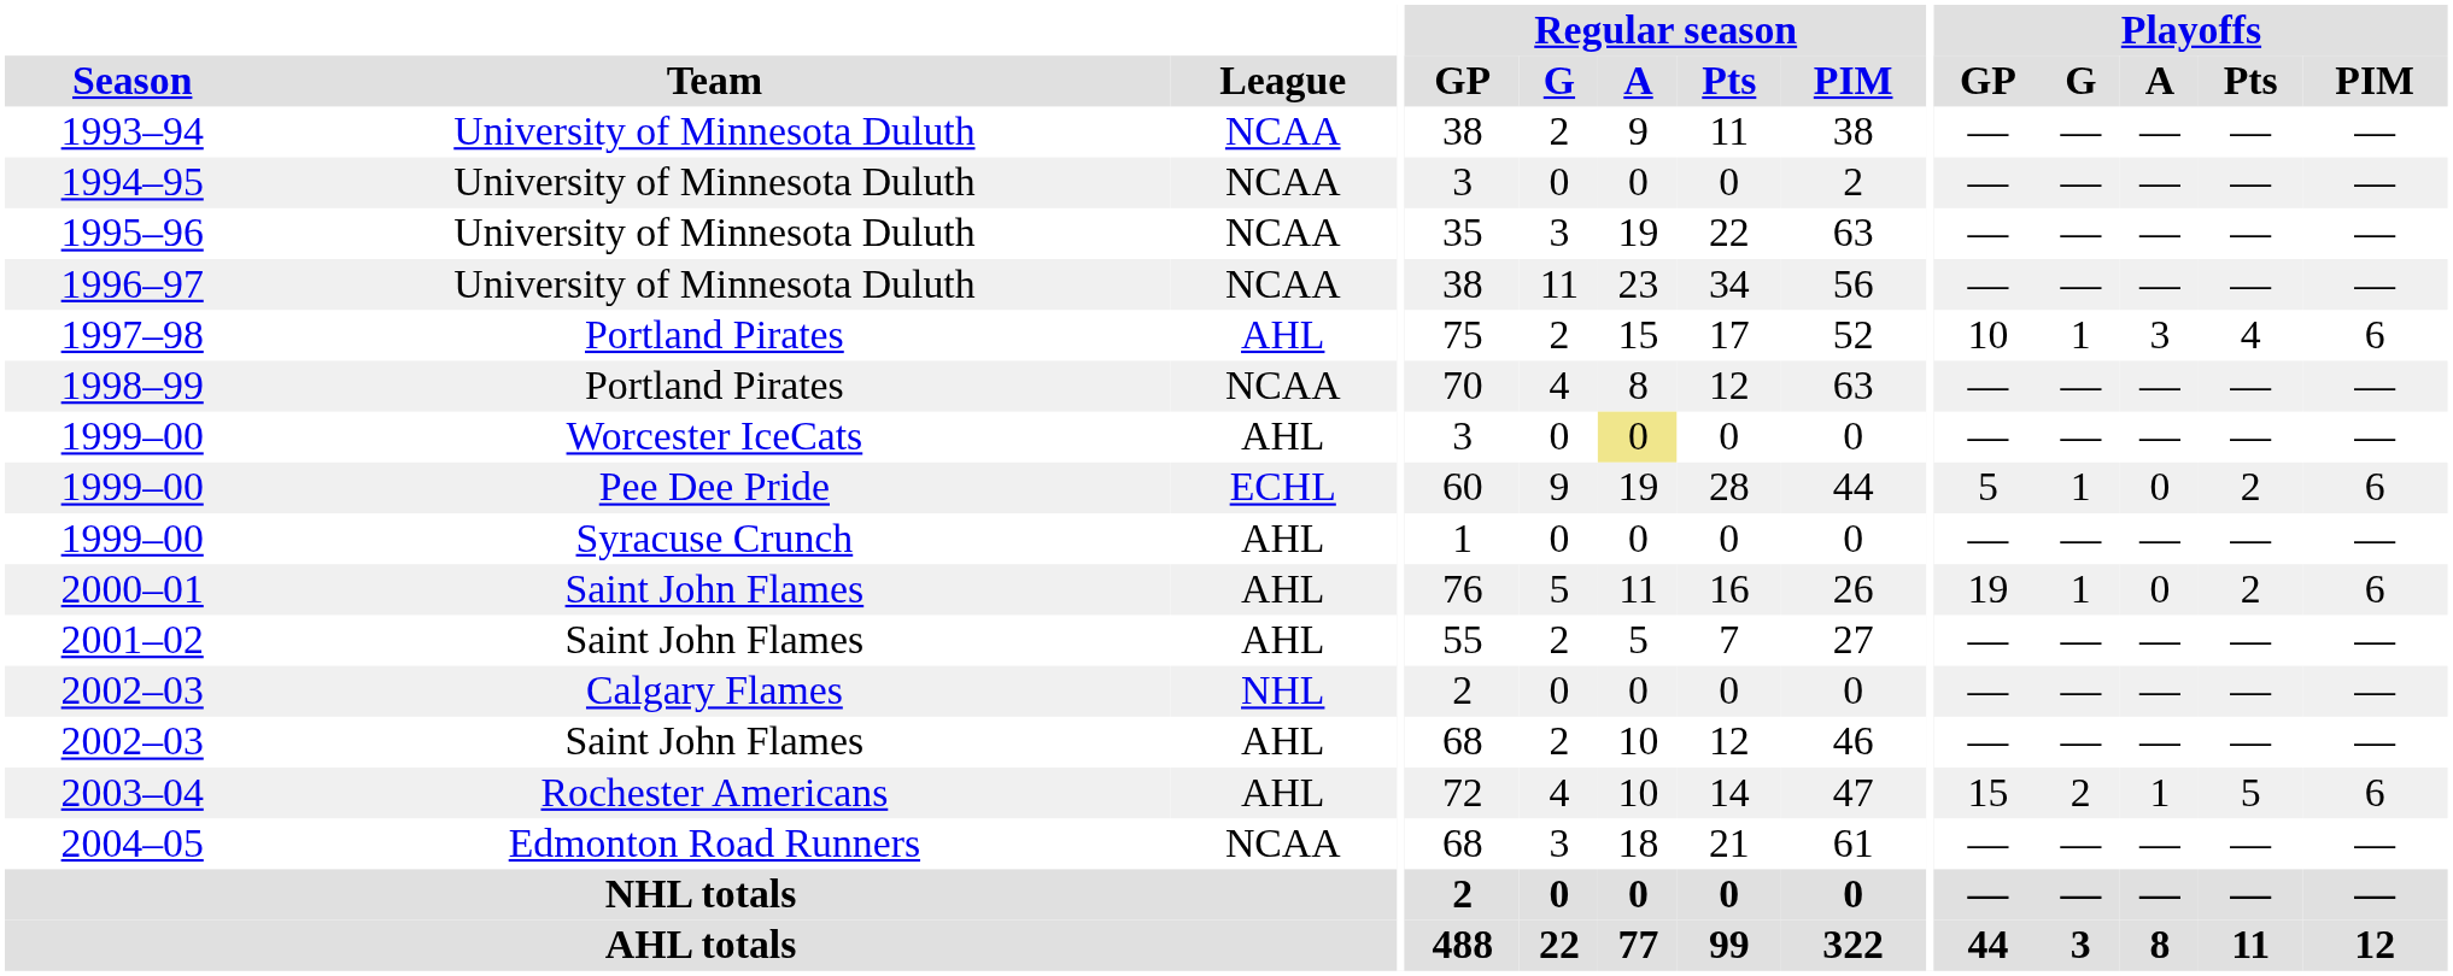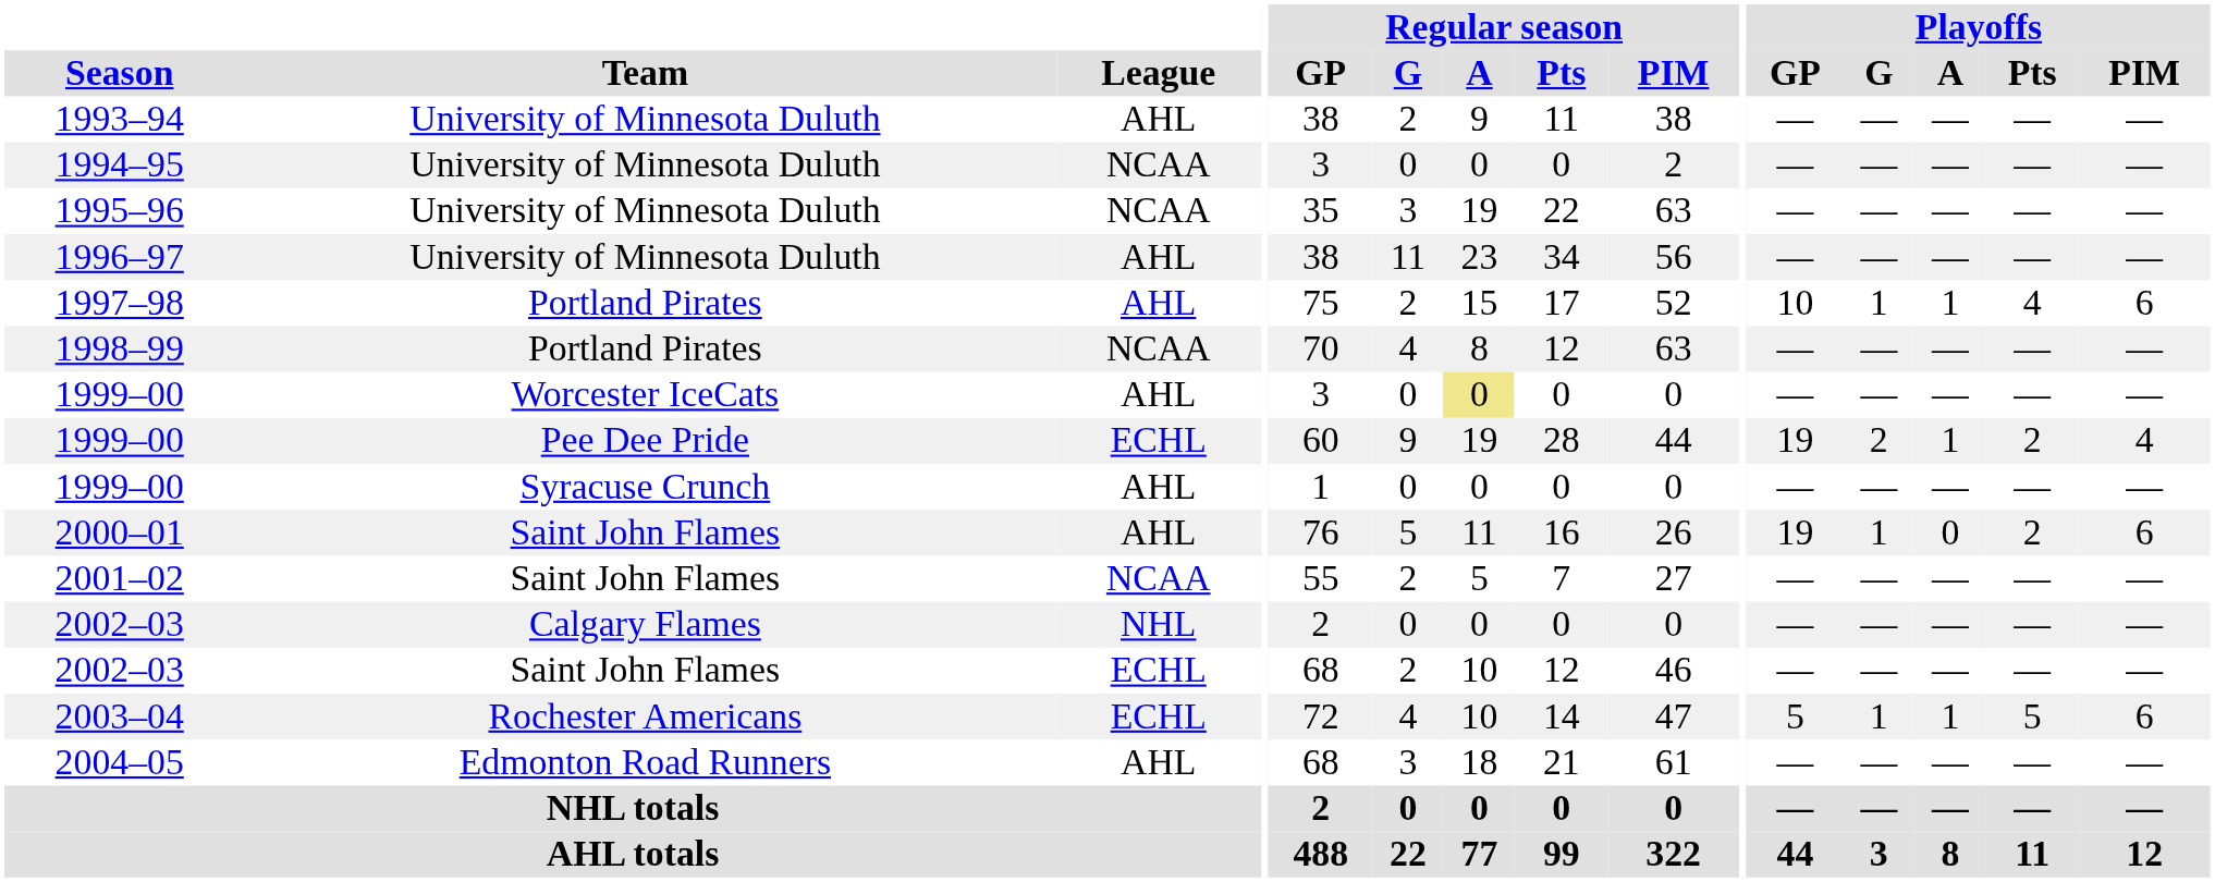 <table border="0" cellpadding="1" cellspacing="0" style="text-align:center; width:60em">
 <tr bgcolor="#e0e0e0">
 <th colspan="3" bgcolor="#ffffff"></th>
 <th rowspan="99" bgcolor="#ffffff"></th>
 <th colspan="5"><a href='#'>Regular season</a></th>
 <th rowspan="99" bgcolor="#ffffff"></th>
 <th colspan="5"><a href='#'>Playoffs</a></th>
 </tr>
 <tr bgcolor="#e0e0e0">
 <th><a href='#'>Season</a></th>
 <th>Team</th>
 <th>League</th>
 <th>GP</th>
 <th><a href='#'>G</a></th>
 <th><a href='#'>A</a></th>
 <th><a href='#'>Pts</a></th>
 <th><a href='#'>PIM</a></th>
 <th>GP</th>
 <th>G</th>
 <th>A</th>
 <th>Pts</th>
 <th>PIM</th>
 </tr>
 <tr>
 <td><a href='#'>1993–94</a></td>
 <td><a href='#'>University of Minnesota Duluth</a></td>
-<td><a href='#'>NCAA</a></td>
+<td>AHL</td>
 <td>38</td>
 <td>2</td>
 <td>9</td>
 <td>11</td>
 <td>38</td>
 <td>—</td>
 <td>—</td>
 <td>—</td>
 <td>—</td>
 <td>—</td>
 </tr>
 <tr bgcolor="#f0f0f0">
 <td><a href='#'>1994–95</a></td>
 <td>University of Minnesota Duluth</td>
 <td>NCAA</td>
 <td>3</td>
 <td>0</td>
 <td>0</td>
 <td>0</td>
 <td>2</td>
 <td>—</td>
 <td>—</td>
 <td>—</td>
 <td>—</td>
 <td>—</td>
 </tr>
 <tr>
 <td><a href='#'>1995–96</a></td>
 <td>University of Minnesota Duluth</td>
 <td>NCAA</td>
 <td>35</td>
 <td>3</td>
 <td>19</td>
 <td>22</td>
 <td>63</td>
 <td>—</td>
 <td>—</td>
 <td>—</td>
 <td>—</td>
 <td>—</td>
 </tr>
 <tr bgcolor="#f0f0f0">
 <td><a href='#'>1996–97</a></td>
 <td>University of Minnesota Duluth</td>
-<td>NCAA</td>
+<td>AHL</td>
 <td>38</td>
 <td>11</td>
 <td>23</td>
 <td>34</td>
 <td>56</td>
 <td>—</td>
 <td>—</td>
 <td>—</td>
 <td>—</td>
 <td>—</td>
 </tr>
 <tr>
 <td><a href='#'>1997–98</a></td>
 <td><a href='#'>Portland Pirates</a></td>
 <td><a href='#'>AHL</a></td>
 <td>75</td>
 <td>2</td>
 <td>15</td>
 <td>17</td>
 <td>52</td>
 <td>10</td>
 <td>1</td>
-<td>3</td>
+<td>1</td>
 <td>4</td>
 <td>6</td>
 </tr>
 <tr bgcolor="#f0f0f0">
 <td><a href='#'>1998–99</a></td>
 <td>Portland Pirates</td>
 <td>NCAA</td>
 <td>70</td>
 <td>4</td>
 <td>8</td>
 <td>12</td>
 <td>63</td>
 <td>—</td>
 <td>—</td>
 <td>—</td>
 <td>—</td>
 <td>—</td>
 </tr>
 <tr>
 <td><a href='#'>1999–00</a></td>
 <td><a href='#'>Worcester IceCats</a></td>
 <td>AHL</td>
 <td>3</td>
 <td>0</td>
 <td style="background: khaki;">0</td>
 <td>0</td>
 <td>0</td>
 <td>—</td>
 <td>—</td>
 <td>—</td>
 <td>—</td>
 <td>—</td>
 </tr>
 <tr bgcolor="#f0f0f0">
 <td><a href='#'>1999–00</a></td>
 <td><a href='#'>Pee Dee Pride</a></td>
 <td><a href='#'>ECHL</a></td>
 <td>60</td>
 <td>9</td>
 <td>19</td>
 <td>28</td>
 <td>44</td>
-<td>5</td>
+<td>19</td>
+<td>2</td>
 <td>1</td>
-<td>0</td>
 <td>2</td>
-<td>6</td>
+<td>4</td>
 </tr>
 <tr>
 <td><a href='#'>1999–00</a></td>
 <td><a href='#'>Syracuse Crunch</a></td>
 <td>AHL</td>
 <td>1</td>
 <td>0</td>
 <td>0</td>
 <td>0</td>
 <td>0</td>
 <td>—</td>
 <td>—</td>
 <td>—</td>
 <td>—</td>
 <td>—</td>
 </tr>
 <tr bgcolor="#f0f0f0">
 <td><a href='#'>2000–01</a></td>
 <td><a href='#'>Saint John Flames</a></td>
 <td>AHL</td>
 <td>76</td>
 <td>5</td>
 <td>11</td>
 <td>16</td>
 <td>26</td>
 <td>19</td>
 <td>1</td>
 <td>0</td>
 <td>2</td>
 <td>6</td>
 </tr>
 <tr>
 <td><a href='#'>2001–02</a></td>
 <td>Saint John Flames</td>
-<td>AHL</td>
+<td><a href='#'>NCAA</a></td>
 <td>55</td>
 <td>2</td>
 <td>5</td>
 <td>7</td>
 <td>27</td>
 <td>—</td>
 <td>—</td>
 <td>—</td>
 <td>—</td>
 <td>—</td>
 </tr>
 <tr bgcolor="#f0f0f0">
 <td><a href='#'>2002–03</a></td>
 <td><a href='#'>Calgary Flames</a></td>
 <td><a href='#'>NHL</a></td>
 <td>2</td>
 <td>0</td>
 <td>0</td>
 <td>0</td>
 <td>0</td>
 <td>—</td>
 <td>—</td>
 <td>—</td>
 <td>—</td>
 <td>—</td>
 </tr>
 <tr>
 <td><a href='#'>2002–03</a></td>
 <td>Saint John Flames</td>
-<td>AHL</td>
+<td><a href='#'>ECHL</a></td>
 <td>68</td>
 <td>2</td>
 <td>10</td>
 <td>12</td>
 <td>46</td>
 <td>—</td>
 <td>—</td>
 <td>—</td>
 <td>—</td>
 <td>—</td>
 </tr>
 <tr bgcolor="#f0f0f0">
 <td><a href='#'>2003–04</a></td>
 <td><a href='#'>Rochester Americans</a></td>
-<td>AHL</td>
+<td><a href='#'>ECHL</a></td>
 <td>72</td>
 <td>4</td>
 <td>10</td>
 <td>14</td>
 <td>47</td>
-<td>15</td>
-<td>2</td>
+<td>5</td>
+<td>1</td>
 <td>1</td>
 <td>5</td>
 <td>6</td>
 </tr>
 <tr>
 <td><a href='#'>2004–05</a></td>
 <td><a href='#'>Edmonton Road Runners</a></td>
-<td>NCAA</td>
+<td>AHL</td>
 <td>68</td>
 <td>3</td>
 <td>18</td>
 <td>21</td>
 <td>61</td>
 <td>—</td>
 <td>—</td>
 <td>—</td>
 <td>—</td>
 <td>—</td>
 </tr>
 <tr>
 </tr>
 <tr ALIGN="center" bgcolor="#e0e0e0">
 <th colspan="3">NHL totals</th>
 <th ALIGN="center">2</th>
 <th ALIGN="center">0</th>
 <th ALIGN="center">0</th>
 <th ALIGN="center">0</th>
 <th ALIGN="center">0</th>
 <th ALIGN="center">—</th>
 <th ALIGN="center">—</th>
 <th ALIGN="center">—</th>
 <th ALIGN="center">—</th>
 <th ALIGN="center">—</th>
 </tr>
 <tr>
 </tr>
 <tr ALIGN="center" bgcolor="#e0e0e0">
 <th colspan="3">AHL totals</th>
 <th ALIGN="center">488</th>
 <th ALIGN="center">22</th>
 <th ALIGN="center">77</th>
 <th ALIGN="center">99</th>
 <th ALIGN="center">322</th>
 <th ALIGN="center">44</th>
 <th ALIGN="center">3</th>
 <th ALIGN="center">8</th>
 <th ALIGN="center">11</th>
 <th ALIGN="center">12</th>
 </tr>
 </table>
